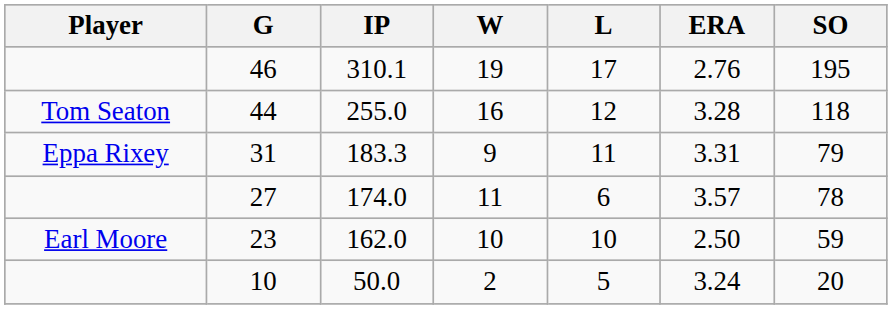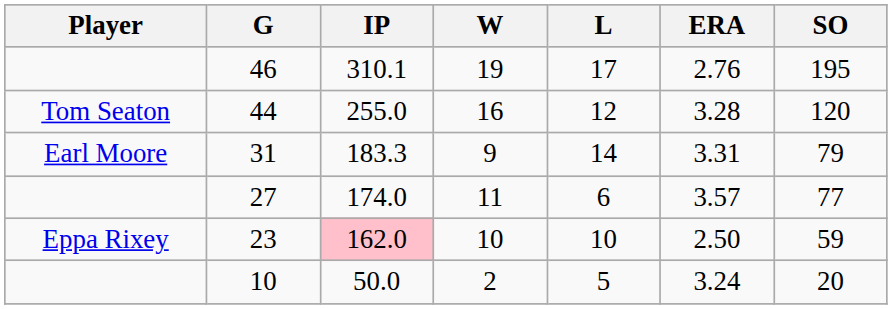 <table class="wikitable sortable">
 <tr>
 <th bgcolor="#DDDDFF" width="16%">Player</th>
 <th bgcolor="#DDDDFF" width="9%">G</th>
 <th bgcolor="#DDDDFF" width="9%">IP</th>
 <th bgcolor="#DDDDFF" width="9%">W</th>
 <th bgcolor="#DDDDFF" width="9%">L</th>
 <th bgcolor="#DDDDFF" width="9%">ERA</th>
 <th bgcolor="#DDDDFF" width="9%">SO</th>
 </tr>
 <tr align="center">
 <td></td>
 <td>46</td>
 <td>310.1</td>
 <td>19</td>
 <td>17</td>
 <td>2.76</td>
 <td>195</td>
 </tr>
 <tr align="center">
 <td><a href='#'>Tom Seaton</a></td>
 <td>44</td>
 <td>255.0</td>
 <td>16</td>
 <td>12</td>
 <td>3.28</td>
-<td>118</td>
+<td>120</td>
 </tr>
 <tr align=center>
-<td><a href='#'>Eppa Rixey</a></td>
+<td><a href='#'>Earl Moore</a></td>
 <td>31</td>
 <td>183.3</td>
 <td>9</td>
-<td>11</td>
+<td>14</td>
 <td>3.31</td>
 <td>79</td>
 </tr>
 <tr align=center>
 <td></td>
 <td>27</td>
 <td>174.0</td>
 <td>11</td>
 <td>6</td>
 <td>3.57</td>
-<td>78</td>
+<td>77</td>
 </tr>
 <tr align="center">
-<td><a href='#'>Earl Moore</a></td>
+<td><a href='#'>Eppa Rixey</a></td>
 <td>23</td>
-<td>162.0</td>
+<td style="background: pink;">162.0</td>
 <td>10</td>
 <td>10</td>
 <td>2.50</td>
 <td>59</td>
 </tr>
 <tr align=center>
 <td></td>
 <td>10</td>
 <td>50.0</td>
 <td>2</td>
 <td>5</td>
 <td>3.24</td>
 <td>20</td>
 </tr>
 </table>
